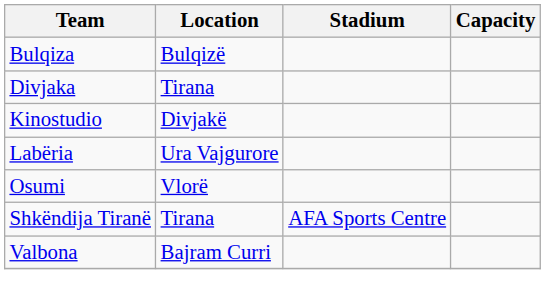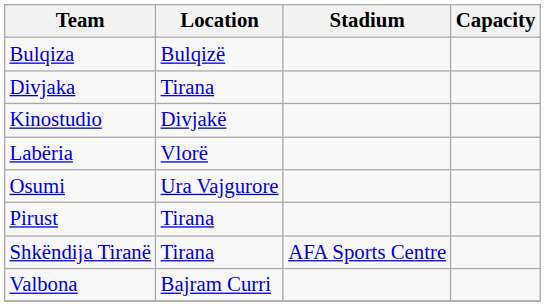 <table class="wikitable sortable">
 <tr>
 <th>Team</th>
 <th>Location</th>
 <th>Stadium</th>
 <th>Capacity</th>
 </tr>
 <tr>
 <td><a href='#'>Bulqiza</a></td>
 <td><a href='#'>Bulqizë</a></td>
 <td></td>
 <td></td>
 </tr>
 <tr>
 <td><a href='#'>Divjaka</a></td>
 <td><a href='#'>Tirana</a></td>
 <td></td>
 <td></td>
 </tr>
 <tr>
 <td><a href='#'>Kinostudio</a></td>
 <td><a href='#'>Divjakë</a></td>
 <td></td>
 <td></td>
 </tr>
 <tr>
 <td><a href='#'>Labëria</a></td>
+<td><a href='#'>Vlorë</a></td>
+<td></td>
+<td></td>
+</tr>
+<tr>
+<td><a href='#'>Osumi</a></td>
 <td><a href='#'>Ura Vajgurore</a></td>
 <td></td>
 <td></td>
 </tr>
 <tr>
-<td><a href='#'>Osumi</a></td>
-<td><a href='#'>Vlorë</a></td>
+<td><a href='#'>Pirust</a></td>
+<td><a href='#'>Tirana</a></td>
 <td></td>
 <td></td>
 </tr>
 <tr>
 <td><a href='#'>Shkëndija Tiranë</a></td>
 <td><a href='#'>Tirana</a></td>
 <td><a href='#'>AFA Sports Centre</a></td>
 <td></td>
 </tr>
 <tr>
 <td><a href='#'>Valbona</a></td>
 <td><a href='#'>Bajram Curri</a></td>
 <td></td>
 <td></td>
 </tr>
 <tr>
 </tr>
 </table>
